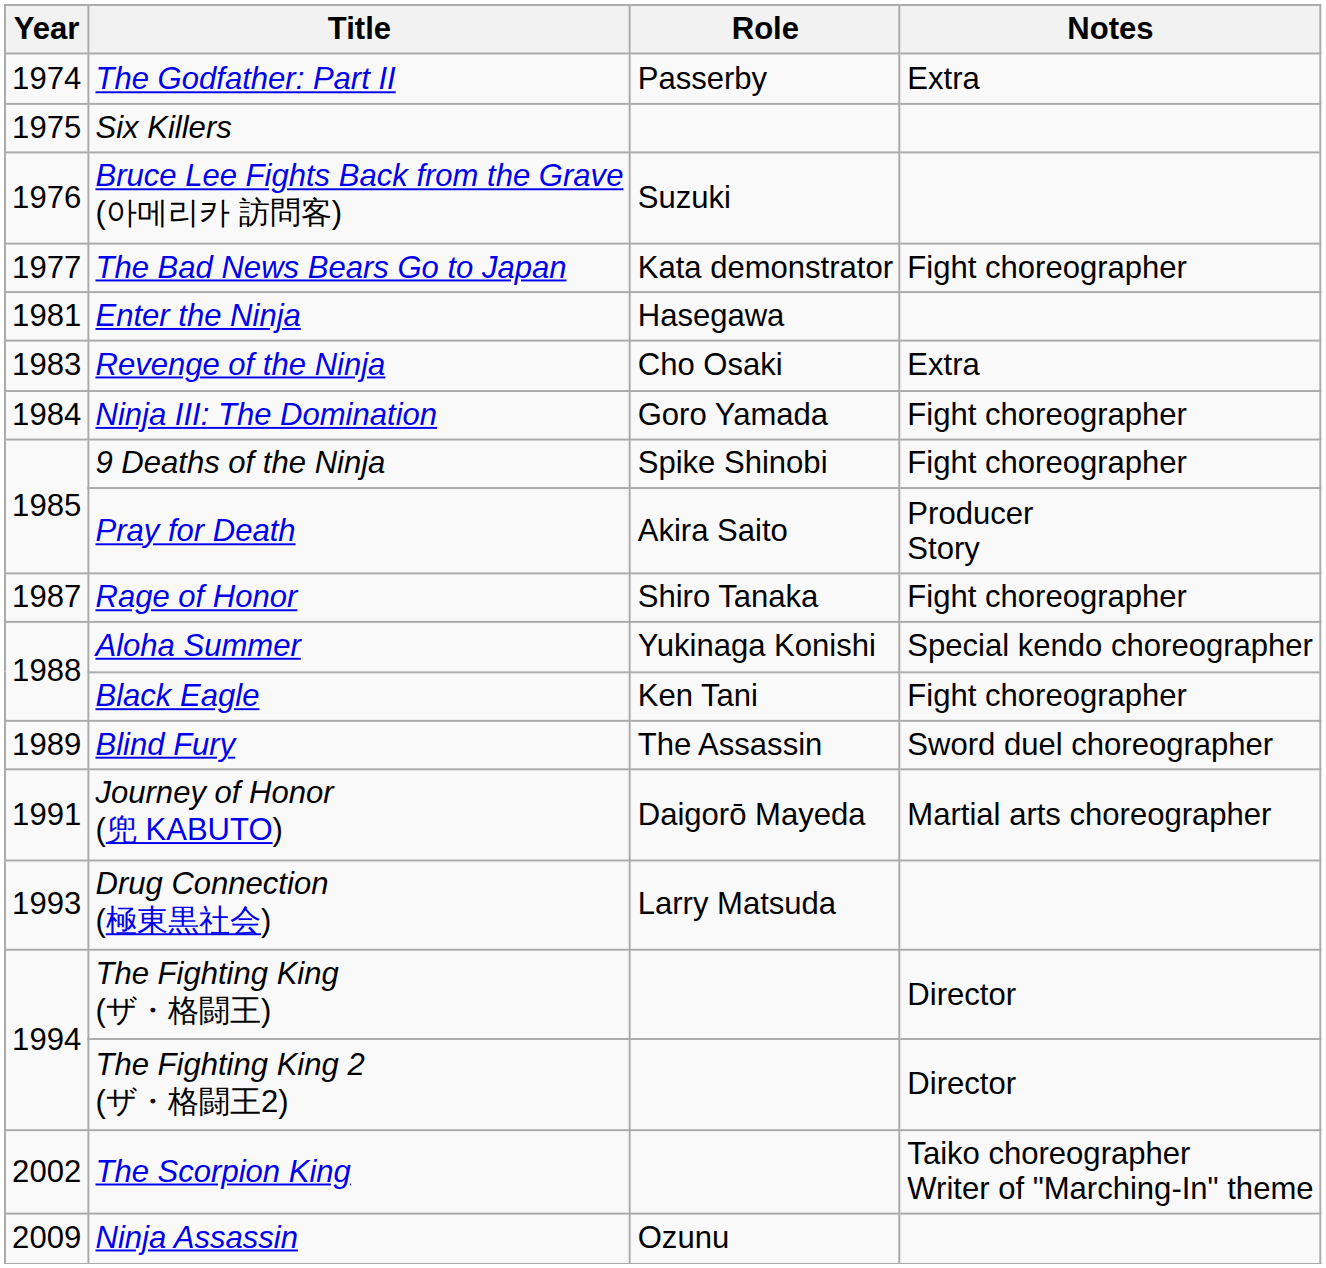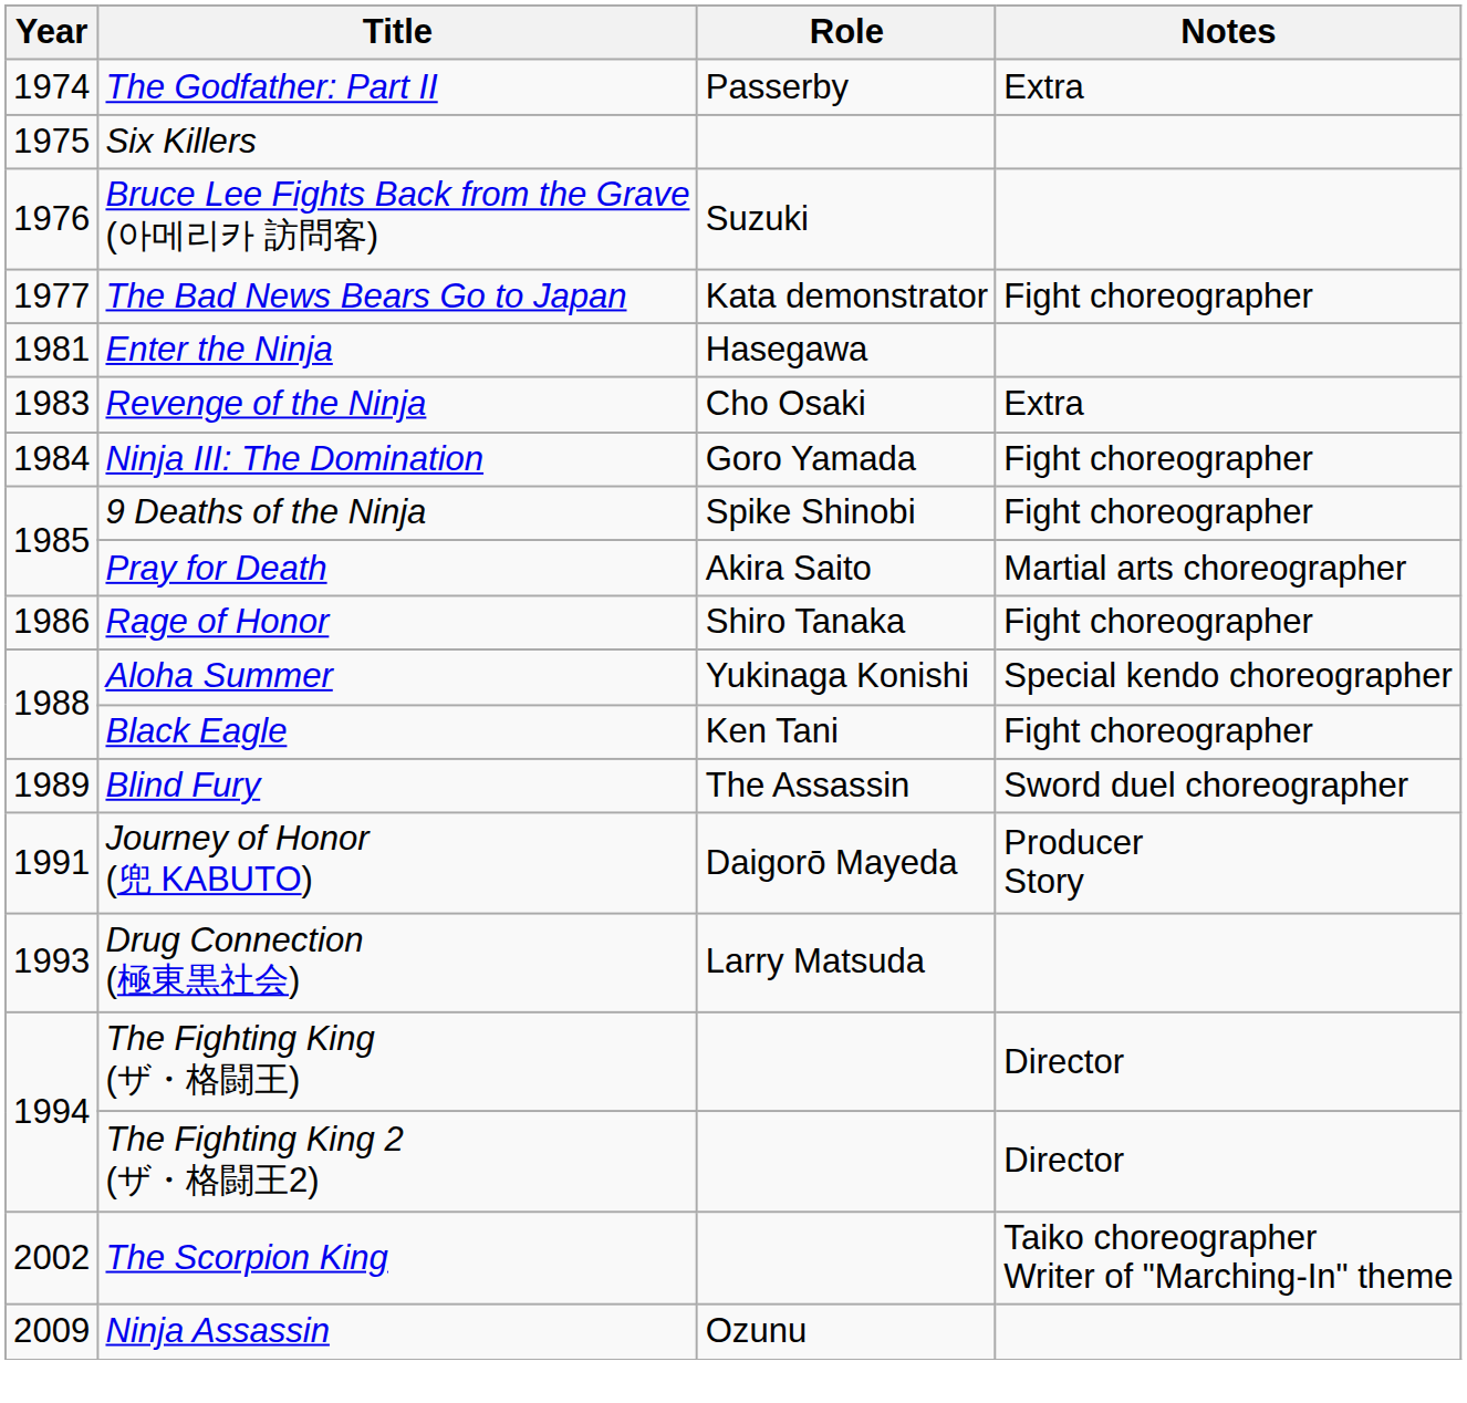 <table class="wikitable">
 <tr>
 <th>Year</th>
 <th>Title</th>
 <th>Role</th>
 <th>Notes</th>
 </tr>
 <tr>
 <td>1974</td>
 <td><em><a href='#'>The Godfather: Part II</a></em></td>
 <td>Passerby</td>
 <td>Extra</td>
 </tr>
 <tr>
 <td>1975</td>
 <td><em>Six Killers</em></td>
 <td></td>
 <td></td>
 </tr>
 <tr>
 <td>1976</td>
 <td><em><a href='#'>Bruce Lee Fights Back from the Grave</a></em><br>(아메리카 訪問客)</td>
 <td>Suzuki</td>
 <td></td>
 </tr>
 <tr>
 <td>1977</td>
 <td><em><a href='#'>The Bad News Bears Go to Japan</a></em></td>
 <td>Kata demonstrator</td>
 <td>Fight choreographer</td>
 </tr>
 <tr>
 <td>1981</td>
 <td><em><a href='#'>Enter the Ninja</a></em></td>
 <td>Hasegawa</td>
 <td></td>
 </tr>
 <tr>
 <td>1983</td>
 <td><em><a href='#'>Revenge of the Ninja</a></em></td>
 <td>Cho Osaki</td>
 <td>Extra</td>
 </tr>
 <tr>
 <td>1984</td>
 <td><em><a href='#'>Ninja III: The Domination</a></em></td>
 <td>Goro Yamada</td>
 <td>Fight choreographer</td>
 </tr>
 <tr>
 <td rowspan="2">1985</td>
 <td><em>9 Deaths of the Ninja</em></td>
 <td>Spike Shinobi</td>
 <td>Fight choreographer</td>
 </tr>
 <tr>
 <td><em><a href='#'>Pray for Death</a></em></td>
 <td>Akira Saito</td>
-<td>Producer<br>Story</td>
+<td>Martial arts choreographer</td>
 </tr>
 <tr>
-<td>1987</td>
+<td>1986</td>
 <td><em><a href='#'>Rage of Honor</a></em></td>
 <td>Shiro Tanaka</td>
 <td>Fight choreographer</td>
 </tr>
 <tr>
 <td rowspan="2">1988</td>
 <td><em><a href='#'>Aloha Summer</a></em></td>
 <td>Yukinaga Konishi</td>
 <td>Special kendo choreographer</td>
 </tr>
 <tr>
 <td><em><a href='#'>Black Eagle</a></em></td>
 <td>Ken Tani</td>
 <td>Fight choreographer</td>
 </tr>
 <tr>
 <td>1989</td>
 <td><em><a href='#'>Blind Fury</a></em></td>
 <td>The Assassin</td>
 <td>Sword duel choreographer</td>
 </tr>
 <tr>
 <td>1991</td>
 <td><em>Journey of Honor</em><br>(<a href='#'>兜 KABUTO</a>)</td>
 <td>Daigorō Mayeda</td>
-<td>Martial arts choreographer</td>
+<td>Producer<br>Story</td>
 </tr>
 <tr>
 <td>1993</td>
 <td><em>Drug Connection</em><br>(<a href='#'>極東黒社会</a>)</td>
 <td>Larry Matsuda</td>
 <td></td>
 </tr>
 <tr>
 <td rowspan="2">1994</td>
 <td><em>The Fighting King</em><br>(ザ・格闘王)</td>
 <td></td>
 <td>Director</td>
 </tr>
 <tr>
 <td><em>The Fighting King 2</em><br>(ザ・格闘王2)</td>
 <td></td>
 <td>Director</td>
 </tr>
 <tr>
 <td>2002</td>
 <td><em><a href='#'>The Scorpion King</a></em></td>
 <td></td>
 <td>Taiko choreographer<br>Writer of "Marching-In" theme</td>
 </tr>
 <tr>
 <td>2009</td>
 <td><em><a href='#'>Ninja Assassin</a></em></td>
 <td>Ozunu</td>
 <td></td>
 </tr>
 <tr>
 </tr>
 </table>
